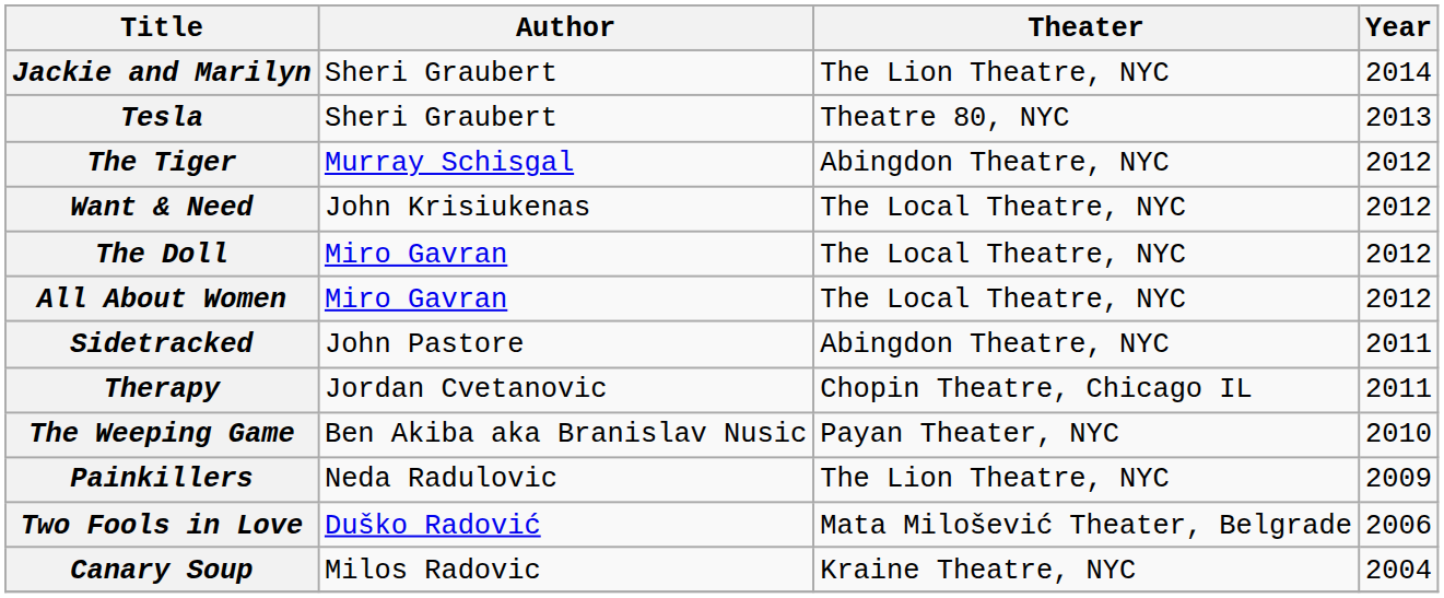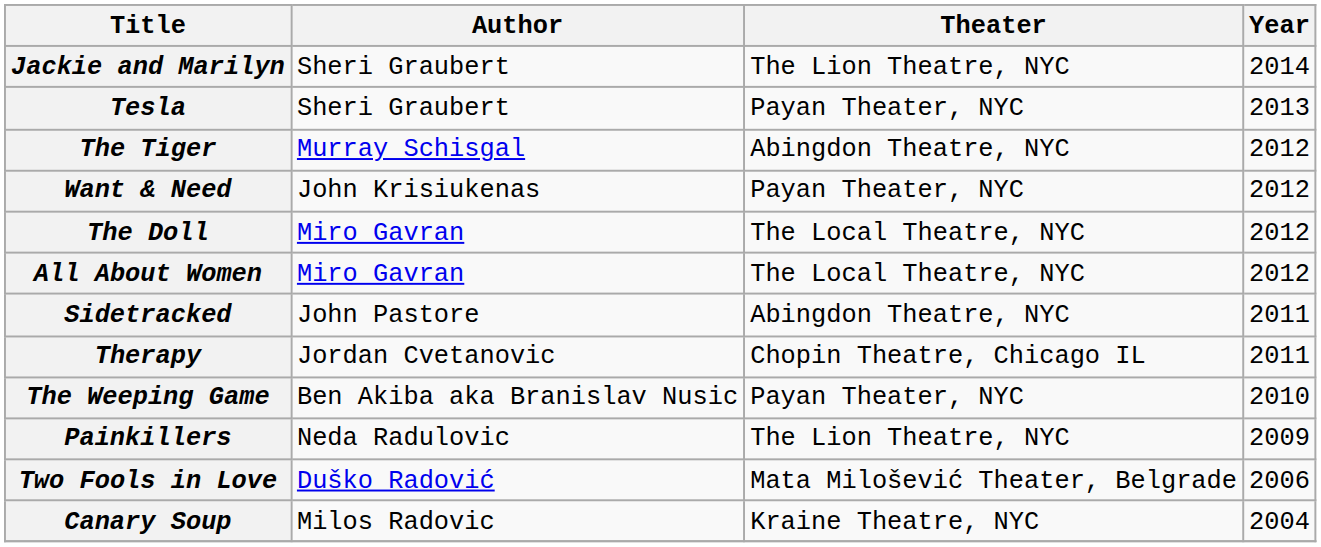 <table class="wikitable">
 <tr>
 <th scope="col">Title</th>
 <th scope="col">Author</th>
 <th scope="col">Theater</th>
 <th scope="col">Year</th>
 </tr>
 <tr>
 <th scope="row"><em>Jackie and Marilyn</em></th>
 <td>Sheri Graubert</td>
 <td>The Lion Theatre, NYC</td>
 <td>2014</td>
 </tr>
 <tr>
 <th scope="row"><em>Tesla</em></th>
 <td>Sheri Graubert</td>
-<td>Theatre 80, NYC</td>
+<td>Payan Theater, NYC</td>
 <td>2013</td>
 </tr>
 <tr>
 <th scope="row"><em>The Tiger</em></th>
 <td><a href='#'>Murray Schisgal</a></td>
 <td>Abingdon Theatre, NYC</td>
 <td>2012</td>
 </tr>
 <tr>
 <th scope="row"><em>Want & Need</em></th>
 <td>John Krisiukenas</td>
-<td>The Local Theatre, NYC</td>
+<td>Payan Theater, NYC</td>
 <td>2012</td>
 </tr>
 <tr>
 <th scope="row"><em>The Doll</em></th>
 <td><a href='#'>Miro Gavran</a></td>
 <td>The Local Theatre, NYC</td>
 <td>2012</td>
 </tr>
 <tr>
 <th scope="row"><em>All About Women</em></th>
 <td><a href='#'>Miro Gavran</a></td>
 <td>The Local Theatre, NYC</td>
 <td>2012</td>
 </tr>
 <tr>
 <th scope="row"><em>Sidetracked</em></th>
 <td>John Pastore</td>
 <td>Abingdon Theatre, NYC</td>
 <td>2011</td>
 </tr>
 <tr>
 <th scope="row"><em>Therapy</em></th>
 <td>Jordan Cvetanovic</td>
 <td>Chopin Theatre, Chicago IL</td>
 <td>2011</td>
 </tr>
 <tr>
 <th scope="row"><em>The Weeping Game</em></th>
 <td>Ben Akiba aka Branislav Nusic</td>
 <td>Payan Theater, NYC</td>
 <td>2010</td>
 </tr>
 <tr>
 <th scope="row"><em>Painkillers</em></th>
 <td>Neda Radulovic</td>
 <td>The Lion Theatre, NYC</td>
 <td>2009</td>
 </tr>
 <tr>
 <th scope="row"><em>Two Fools in Love</em></th>
 <td><a href='#'>Duško Radović</a></td>
 <td>Mata Milošević Theater, Belgrade</td>
 <td>2006</td>
 </tr>
 <tr>
 <th scope="row"><em>Canary Soup</em></th>
 <td>Milos Radovic</td>
 <td>Kraine Theatre, NYC</td>
 <td>2004</td>
 </tr>
 <tr>
 </tr>
 </table>
